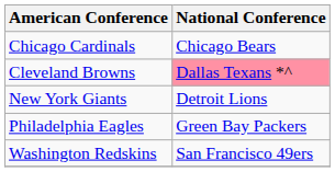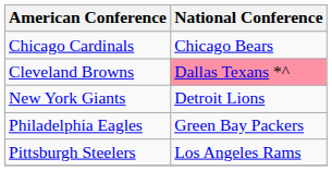 <table class="wikitable">
 <tr>
 <th><strong>American Conference</strong></th>
 <th><strong>National Conference</strong></th>
 </tr>
 <tr>
 <td><a href='#'>Chicago Cardinals</a></td>
 <td><a href='#'>Chicago Bears</a></td>
 </tr>
 <tr>
 <td><a href='#'>Cleveland Browns</a></td>
 <td style="background-color: #FF91A4;"><a href='#'>Dallas Texans</a> *^</td>
 </tr>
 <tr>
 <td><a href='#'>New York Giants</a></td>
 <td><a href='#'>Detroit Lions</a></td>
 </tr>
 <tr>
 <td><a href='#'>Philadelphia Eagles</a></td>
 <td><a href='#'>Green Bay Packers</a></td>
 </tr>
 <tr>
-<td><a href='#'>Washington Redskins</a></td>
-<td><a href='#'>San Francisco 49ers</a></td>
+<td><a href='#'>Pittsburgh Steelers</a></td>
+<td><a href='#'>Los Angeles Rams</a></td>
 </tr>
 <tr>
 </tr>
 </table>
